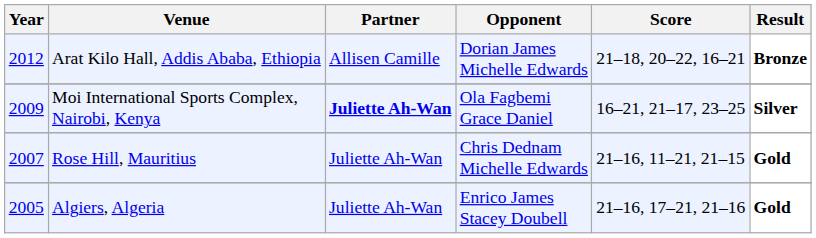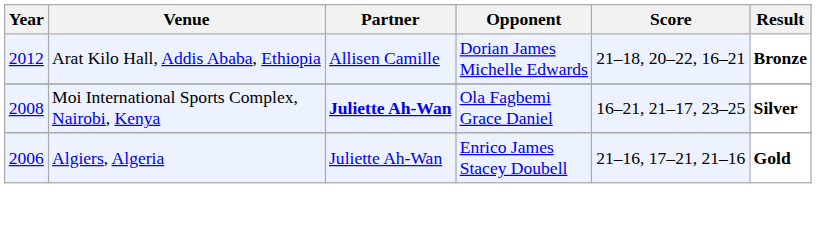 <table class="sortable wikitable" style="font-size: 90%;">
 <tr>
 <th>Year</th>
 <th>Venue</th>
 <th>Partner</th>
 <th>Opponent</th>
 <th>Score</th>
 <th>Result</th>
 </tr>
 <tr style="background:#ECF2FF">
 <td align="center"><a href='#'>2012</a></td>
 <td align="left">Arat Kilo Hall, <a href='#'>Addis Ababa</a>, <a href='#'>Ethiopia</a></td>
 <td align="left"> <a href='#'>Allisen Camille</a></td>
 <td align="left"> <a href='#'>Dorian James</a><br> <a href='#'>Michelle Edwards</a></td>
 <td align="left">21–18, 20–22, 16–21</td>
 <td style="text-align:left; background:white"> <strong>Bronze</strong></td>
 </tr>
 <tr>
 </tr>
 <tr style="background:#ECF2FF">
-<td align="center"><a href='#'>2009</a></td>
+<td align="center"><a href='#'>2008</a></td>
 <td align="left">Moi International Sports Complex,<br><a href='#'>Nairobi</a>, <a href='#'>Kenya</a></td>
 <td align="left"><strong> <a href='#'>Juliette Ah-Wan</a></strong></td>
 <td align="left"> <a href='#'>Ola Fagbemi</a><br> <a href='#'>Grace Daniel</a></td>
 <td align="left">16–21, 21–17, 23–25</td>
 <td style="text-align:left; background:white"> <strong>Silver</strong></td>
 </tr>
 <tr>
 </tr>
-<tr style="background:#ECF2FF">
-<td align="center"><a href='#'>2007</a></td>
-<td align="left"><a href='#'>Rose Hill</a>, <a href='#'>Mauritius</a></td>
-<td align="left"> <a href='#'>Juliette Ah-Wan</a></td>
-<td align="left"> <a href='#'>Chris Dednam</a><br> <a href='#'>Michelle Edwards</a></td>
-<td align="left">21–16, 11–21, 21–15</td>
-<td style="text-align:left; background:white"> <strong>Gold</strong></td>
-</tr>
 <tr>
 </tr>
 <tr style="background:#ECF2FF">
-<td align="center"><a href='#'>2005</a></td>
+<td align="center"><a href='#'>2006</a></td>
 <td align="left"><a href='#'>Algiers</a>, <a href='#'>Algeria</a></td>
 <td align="left"> <a href='#'>Juliette Ah-Wan</a></td>
 <td align="left"> <a href='#'>Enrico James</a><br> <a href='#'>Stacey Doubell</a></td>
 <td align="left">21–16, 17–21, 21–16</td>
 <td style="text-align:left; background:white"> <strong>Gold</strong></td>
 </tr>
 </table>
